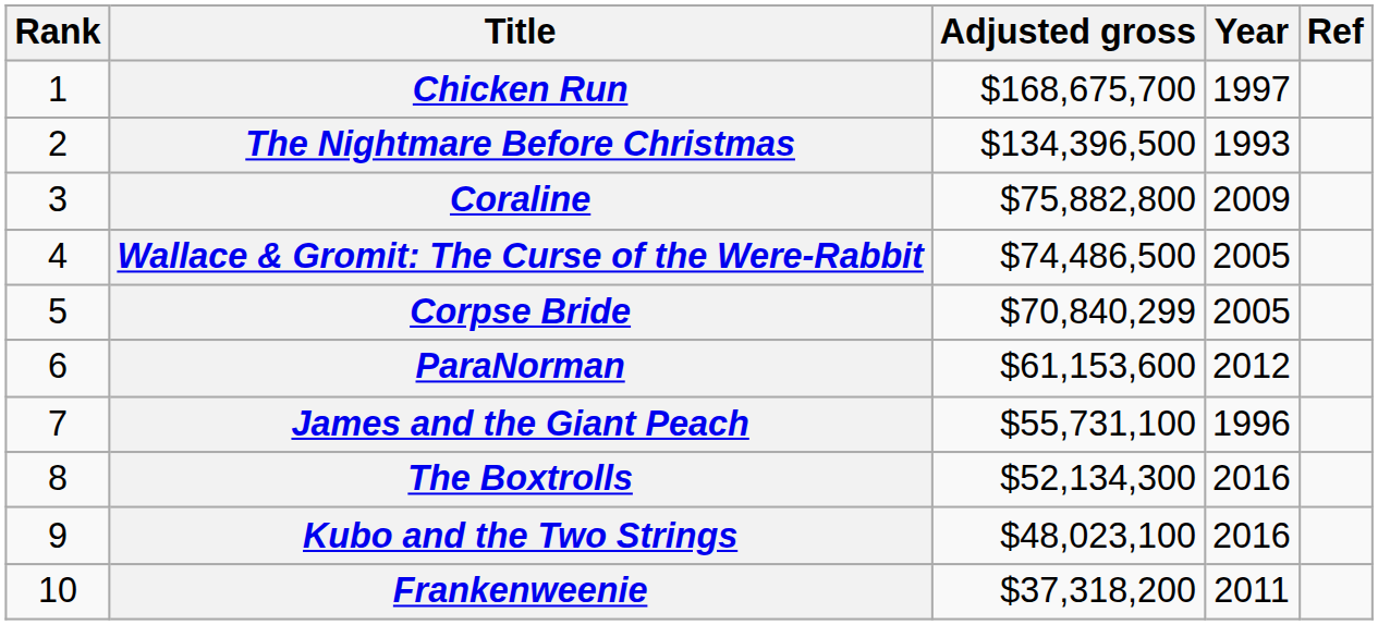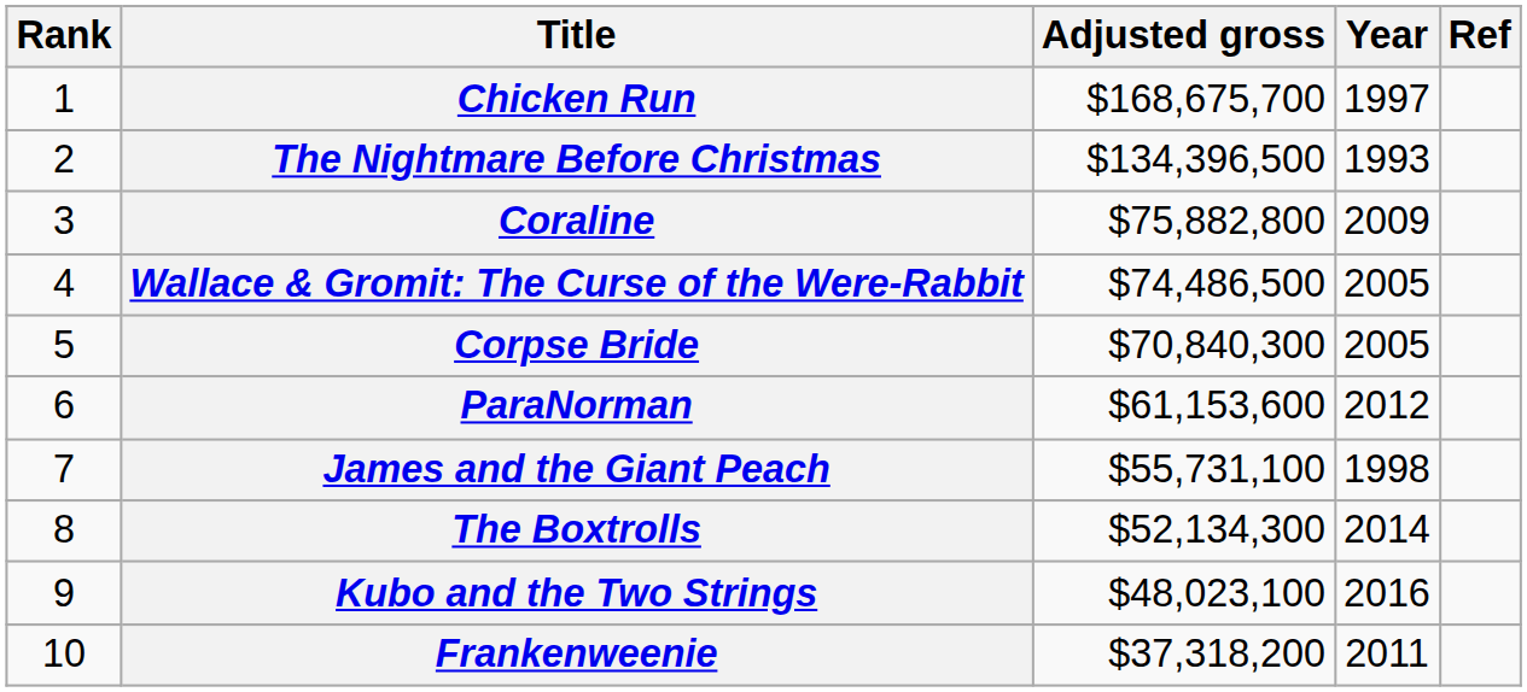 <table class="wikitable sortable plainrowheaders"  style="margin:auto; margin:auto;">
 <tr>
 <th scope="col">Rank</th>
 <th scope="col">Title</th>
 <th scope="col">Adjusted gross</th>
 <th scope="col">Year</th>
 <th scope="col" class="unsortable">Ref</th>
 </tr>
 <tr>
 <td style="text-align:center;">1</td>
 <th scope="row"><em><a href='#'>Chicken Run</a></em></th>
 <td align="right">$168,675,700</td>
 <td style="text-align:center;">1997</td>
 <td style="text-align:center;"></td>
 </tr>
 <tr>
 <td style="text-align:center;">2</td>
 <th scope="row"><em><a href='#'>The Nightmare Before Christmas</a></em></th>
 <td align="right">$134,396,500</td>
 <td style="text-align:center;">1993</td>
 <td style="text-align:center;"></td>
 </tr>
 <tr>
 <td style="text-align:center;">3</td>
 <th scope="row"><em><a href='#'>Coraline</a></em></th>
 <td align="right">$75,882,800</td>
 <td style="text-align:center;">2009</td>
 <td style="text-align:center;"></td>
 </tr>
 <tr>
 <td style="text-align:center;">4</td>
 <th scope="row"><em><a href='#'>Wallace & Gromit: The Curse of the Were-Rabbit</a></em></th>
 <td align="right">$74,486,500</td>
 <td style="text-align:center;">2005</td>
 <td style="text-align:center;"></td>
 </tr>
 <tr>
 <td style="text-align:center;">5</td>
 <th scope="row"><em><a href='#'>Corpse Bride</a></em></th>
-<td align="right">$70,840,299</td>
+<td align="right">$70,840,300</td>
 <td style="text-align:center;">2005</td>
 <td style="text-align:center;"></td>
 </tr>
 <tr>
 <td style="text-align:center;">6</td>
 <th scope="row"><em><a href='#'>ParaNorman</a></em></th>
 <td align="right">$61,153,600</td>
 <td style="text-align:center;">2012</td>
 <td style="text-align:center;"></td>
 </tr>
 <tr>
 <td style="text-align:center;">7</td>
 <th scope="row"><em><a href='#'>James and the Giant Peach</a></em></th>
 <td align="right">$55,731,100</td>
-<td style="text-align:center;">1996</td>
+<td style="text-align:center;">1998</td>
 <td style="text-align:center;"></td>
 </tr>
 <tr>
 <td style="text-align:center;">8</td>
 <th scope="row"><em><a href='#'>The Boxtrolls</a></em></th>
 <td align="right">$52,134,300</td>
-<td style="text-align:center;">2016</td>
+<td style="text-align:center;">2014</td>
 <td style="text-align:center;"></td>
 </tr>
 <tr>
 <td style="text-align:center;">9</td>
 <th scope="row"><em><a href='#'>Kubo and the Two Strings</a></em></th>
 <td align="right">$48,023,100</td>
 <td style="text-align:center;">2016</td>
 <td style="text-align:center;"></td>
 </tr>
 <tr>
 <td style="text-align:center;">10</td>
 <th scope="row"><em><a href='#'>Frankenweenie</a></em></th>
 <td align="right">$37,318,200</td>
 <td style="text-align:center;">2011</td>
 <td style="text-align:center;"></td>
 </tr>
 </table>
